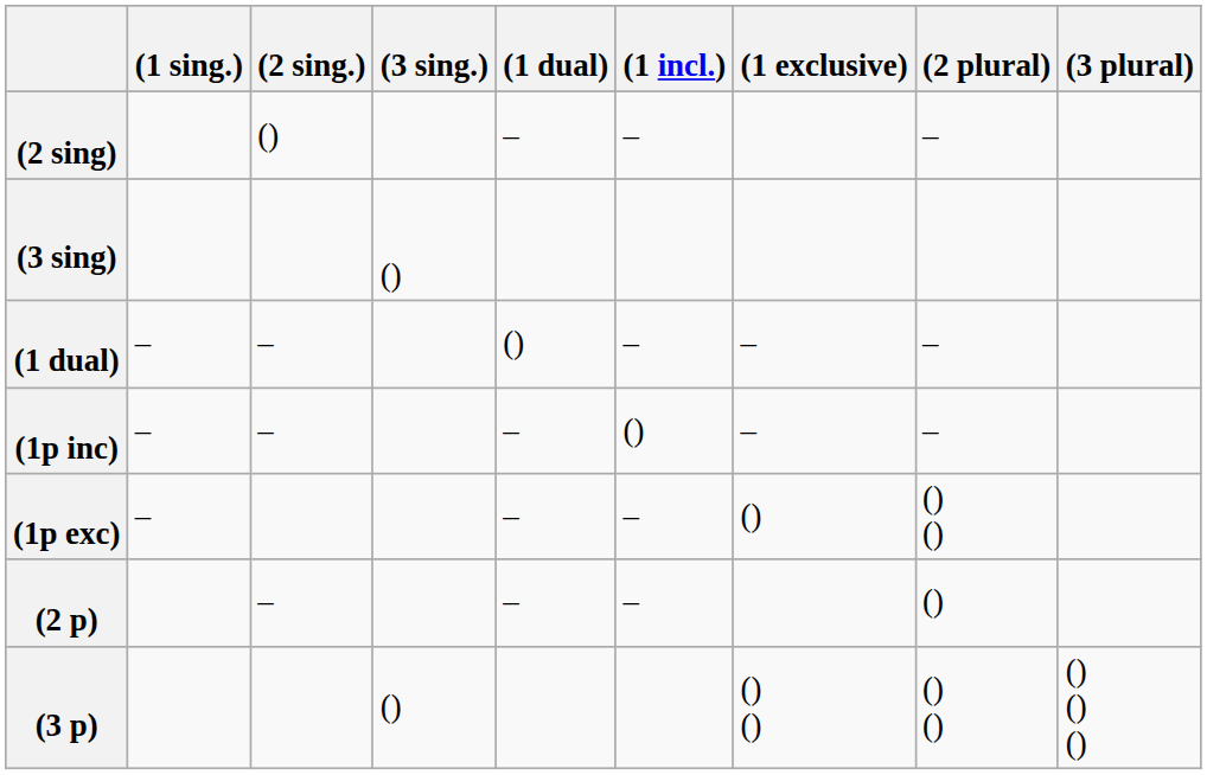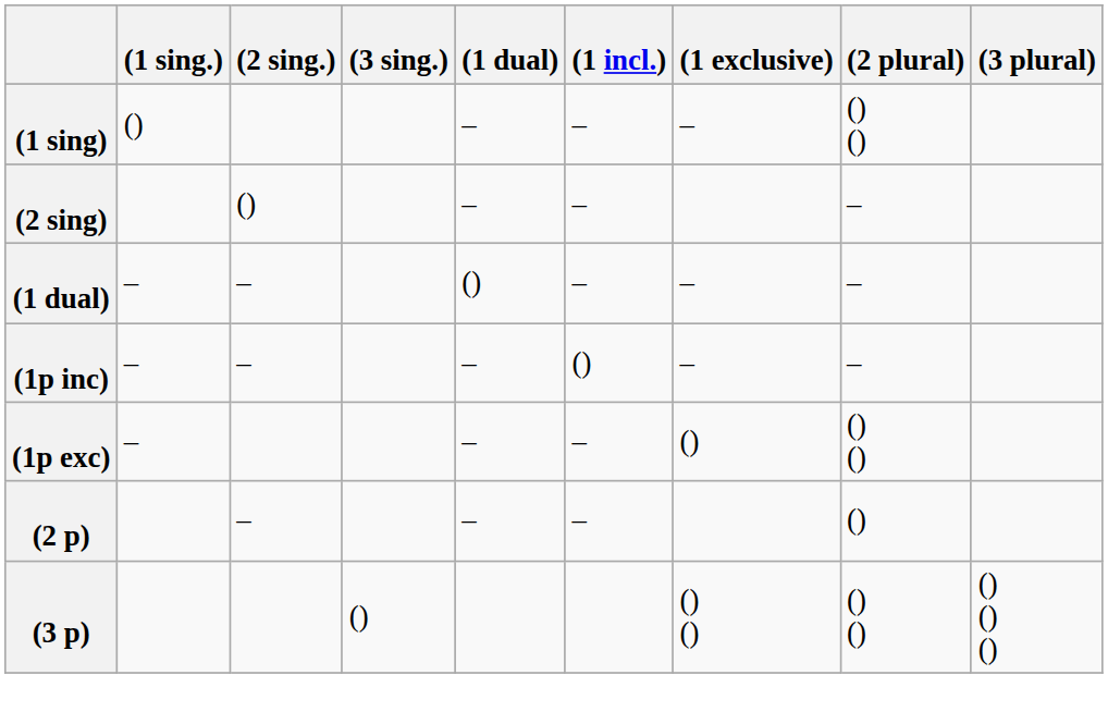 <table class="wikitable">
 <tr>
 <th> </th>
 <th><br>(1 sing.)</th>
 <th><br>(2 sing.)</th>
 <th><br>(3 sing.)</th>
 <th><br>(1 dual)</th>
 <th><br>(1 <a href='#'>incl.</a>)</th>
 <th><br>(1 exclusive)</th>
 <th><br>(2 plural)</th>
 <th><br>(3 plural)</th>
 </tr>
 <tr>
+<th><br>(1 sing)</th>
+<td>()</td>
+<td><br></td>
+<td><br></td>
+<td>–</td>
+<td>–</td>
+<td>–</td>
+<td> ()<br> ()</td>
+<td><br></td>
+</tr>
+<tr>
 <th><br>(2 sing)</th>
 <td></td>
 <td>()</td>
 <td><br></td>
 <td>–</td>
 <td>–</td>
 <td><br></td>
 <td>–</td>
-<td><br></td>
-</tr>
-<tr>
-<th><br>(3 sing)</th>
-<td></td>
-<td></td>
-<td><br><br>()</td>
-<td></td>
-<td></td>
-<td><br></td>
-<td><br></td>
 <td><br></td>
 </tr>
 <tr>
 <th><br>(1 dual)</th>
 <td>–</td>
 <td>–</td>
 <td><br></td>
 <td>()</td>
 <td>–</td>
 <td>–</td>
 <td>–</td>
 <td><br></td>
 </tr>
 <tr>
 <th><br>(1p inc)</th>
 <td>–</td>
 <td>–</td>
 <td></td>
 <td>–</td>
 <td>()</td>
 <td>–</td>
 <td>–</td>
 <td></td>
 </tr>
 <tr>
 <th><br>(1p exc)</th>
 <td>–</td>
 <td><br></td>
 <td></td>
 <td>–</td>
 <td>–</td>
 <td>()</td>
 <td> ()<br> ()</td>
 <td></td>
 </tr>
 <tr>
 <th><br>(2 p)</th>
 <td></td>
 <td>–</td>
 <td><br></td>
 <td>–</td>
 <td>–</td>
 <td><br></td>
 <td>()</td>
 <td><br></td>
 </tr>
 <tr>
 <th><br>(3 p)</th>
 <td><br></td>
 <td><br></td>
 <td> ()<br></td>
 <td><br></td>
 <td><br></td>
 <td> ()<br> ()</td>
 <td> ()<br> ()</td>
 <td> ()<br> ()<br>()</td>
 </tr>
 </table>
